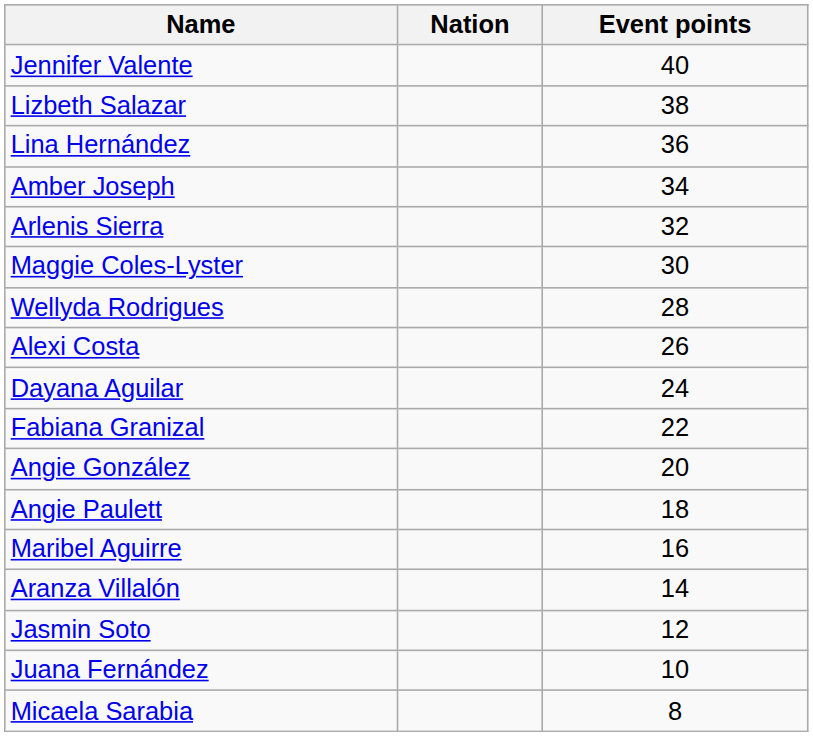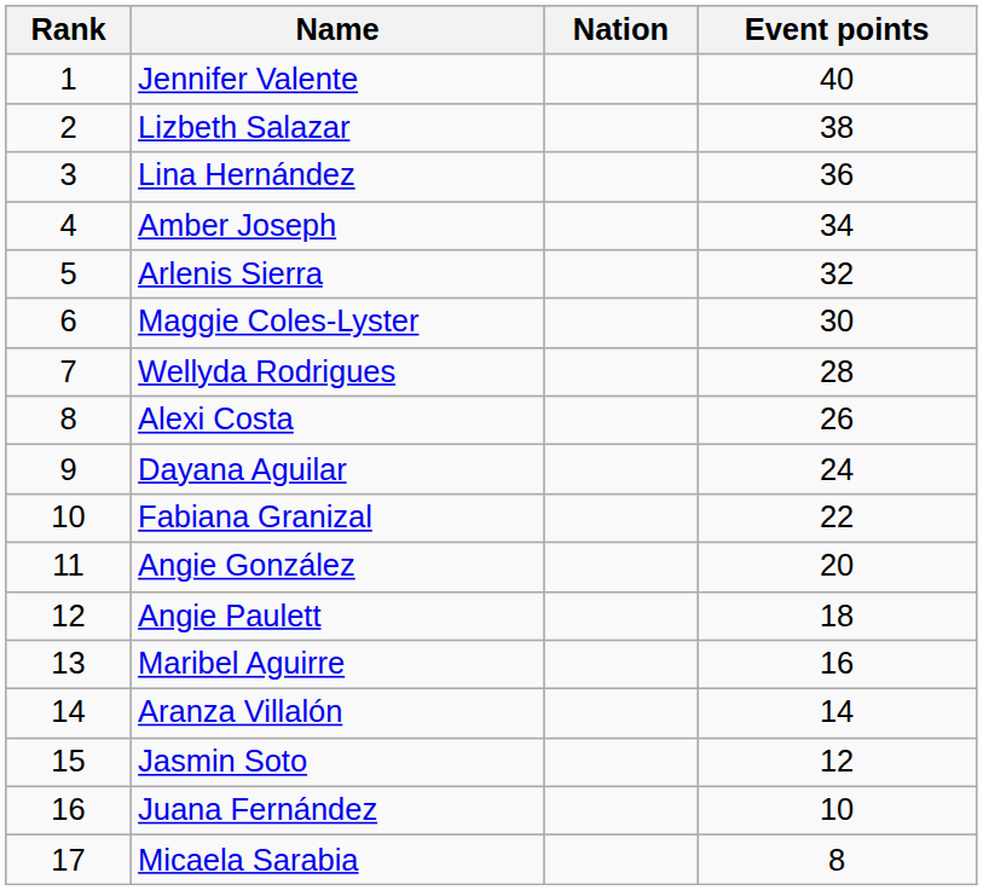 <table class="wikitable sortable" style="text-align:center" width=40%>
 <tr>
+<th>Rank</th>
 <th>Name</th>
 <th>Nation</th>
 <th>Event points</th>
 </tr>
 <tr>
+<td>1</td>
 <td align=left><a href='#'>Jennifer Valente</a></td>
 <td align=left></td>
 <td>40</td>
 </tr>
 <tr>
+<td>2</td>
 <td align=left><a href='#'>Lizbeth Salazar</a></td>
 <td align=left></td>
 <td>38</td>
 </tr>
 <tr>
+<td>3</td>
 <td align=left><a href='#'>Lina Hernández</a></td>
 <td align=left></td>
 <td>36</td>
 </tr>
 <tr>
+<td>4</td>
 <td align=left><a href='#'>Amber Joseph</a></td>
 <td align=left></td>
 <td>34</td>
 </tr>
 <tr>
+<td>5</td>
 <td align=left><a href='#'>Arlenis Sierra</a></td>
 <td align=left></td>
 <td>32</td>
 </tr>
 <tr>
+<td>6</td>
 <td align=left><a href='#'>Maggie Coles-Lyster</a></td>
 <td align=left></td>
 <td>30</td>
 </tr>
 <tr>
+<td>7</td>
 <td align=left><a href='#'>Wellyda Rodrigues</a></td>
 <td align=left></td>
 <td>28</td>
 </tr>
 <tr>
+<td>8</td>
 <td align=left><a href='#'>Alexi Costa</a></td>
 <td align=left></td>
 <td>26</td>
 </tr>
 <tr>
+<td>9</td>
 <td align=left><a href='#'>Dayana Aguilar</a></td>
 <td align=left></td>
 <td>24</td>
 </tr>
 <tr>
+<td>10</td>
 <td align=left><a href='#'>Fabiana Granizal</a></td>
 <td align=left></td>
 <td>22</td>
 </tr>
 <tr>
+<td>11</td>
 <td align=left><a href='#'>Angie González</a></td>
 <td align=left></td>
 <td>20</td>
 </tr>
 <tr>
+<td>12</td>
 <td align=left><a href='#'>Angie Paulett</a></td>
 <td align=left></td>
 <td>18</td>
 </tr>
 <tr>
+<td>13</td>
 <td align=left><a href='#'>Maribel Aguirre</a></td>
 <td align=left></td>
 <td>16</td>
 </tr>
 <tr>
+<td>14</td>
 <td align=left><a href='#'>Aranza Villalón</a></td>
 <td align=left></td>
 <td>14</td>
 </tr>
 <tr>
+<td>15</td>
 <td align=left><a href='#'>Jasmin Soto</a></td>
 <td align=left></td>
 <td>12</td>
 </tr>
 <tr>
+<td>16</td>
 <td align=left><a href='#'>Juana Fernández</a></td>
 <td align=left></td>
 <td>10</td>
 </tr>
 <tr>
+<td>17</td>
 <td align=left><a href='#'>Micaela Sarabia</a></td>
 <td align=left></td>
 <td>8</td>
 </tr>
 </table>
